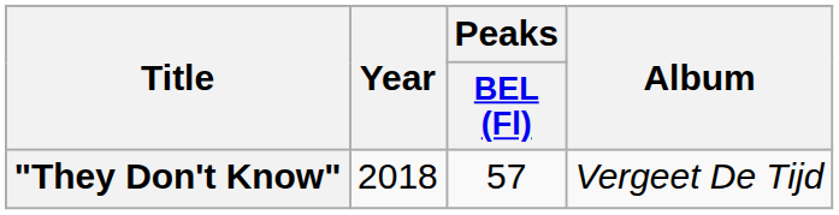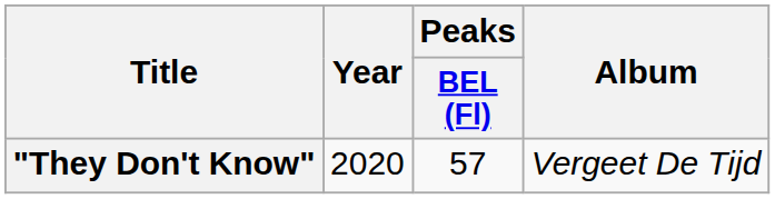 <table class="wikitable plainrowheaders" style="text-align:center;">
 <tr>
 <th scope="col" rowspan="2">Title</th>
 <th scope="col" rowspan="2">Year</th>
 <th scope="col" colspan="1">Peaks</th>
 <th scope="col" rowspan="2">Album</th>
 </tr>
 <tr>
 <th scope="col" style="width:3em;font-size:90%;"><a href='#'>BEL <br>(Fl)</a><br></th>
 </tr>
 <tr>
 <th scope="row">"They Don't Know"<br></th>
-<td>2018</td>
+<td>2020</td>
 <td>57</td>
 <td><em>Vergeet De Tijd</em></td>
 </tr>
 </table>
